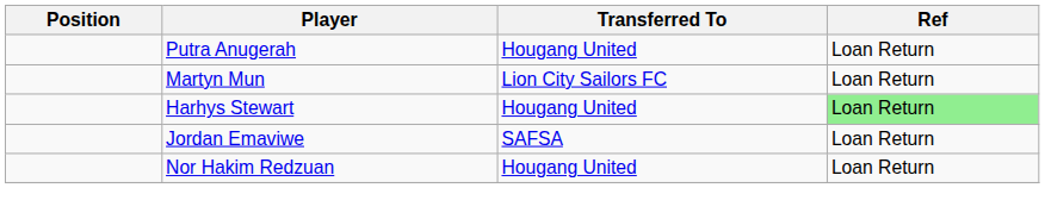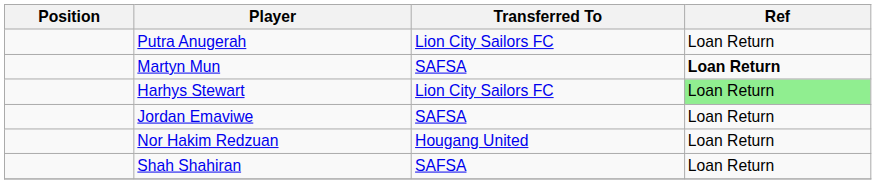 <table class="wikitable sortable" style="width:70%; text-align:center; font-size:100%; text-align:left;">
 <tr>
 <th><strong>Position</strong></th>
 <th><strong>Player</strong></th>
 <th><strong>Transferred To</strong></th>
 <th><strong>Ref</strong></th>
 </tr>
 <tr>
 <td></td>
 <td> <a href='#'>Putra Anugerah</a></td>
-<td> <a href='#'>Hougang United</a></td>
+<td> <a href='#'>Lion City Sailors FC</a></td>
 <td>Loan Return</td>
 </tr>
 <tr>
 <td></td>
 <td> <a href='#'>Martyn Mun</a></td>
-<td> <a href='#'>Lion City Sailors FC</a></td>
-<td>Loan Return</td>
+<td> <a href='#'>SAFSA</a></td>
+<td><strong>Loan Return</strong></td>
 </tr>
 <tr>
 <td></td>
 <td> <a href='#'>Harhys Stewart</a></td>
-<td> <a href='#'>Hougang United</a></td>
+<td> <a href='#'>Lion City Sailors FC</a></td>
 <td style="background: lightgreen;">Loan Return</td>
 </tr>
 <tr>
 <td></td>
 <td> <a href='#'>Jordan Emaviwe</a></td>
 <td> <a href='#'>SAFSA</a></td>
 <td>Loan Return </td>
 </tr>
 <tr>
 <td></td>
 <td> <a href='#'>Nor Hakim Redzuan</a></td>
 <td> <a href='#'>Hougang United</a></td>
 <td>Loan Return</td>
 </tr>
 <tr>
+<td></td>
+<td> <a href='#'>Shah Shahiran</a></td>
+<td> <a href='#'>SAFSA</a></td>
+<td>Loan Return</td>
+</tr>
+<tr>
 </tr>
 </table>
